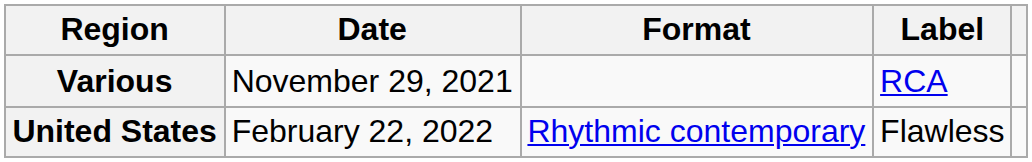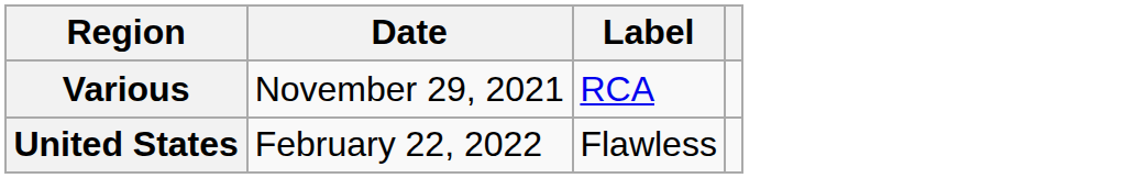 <table class="wikitable plainrowheaders">
 <tr>
 <th scope="col">Region</th>
 <th scope="col">Date</th>
-<th scope="col">Format</th>
 <th scope="col">Label</th>
 <th scope="col"></th>
 </tr>
 <tr>
 <th scope="row">Various</th>
 <td>November 29, 2021</td>
-<td></td>
 <td><a href='#'>RCA</a></td>
 <td></td>
 </tr>
 <tr>
 <th scope="row">United States</th>
 <td>February 22, 2022</td>
-<td><a href='#'>Rhythmic contemporary</a></td>
 <td>Flawless</td>
 <td></td>
 </tr>
 </table>
